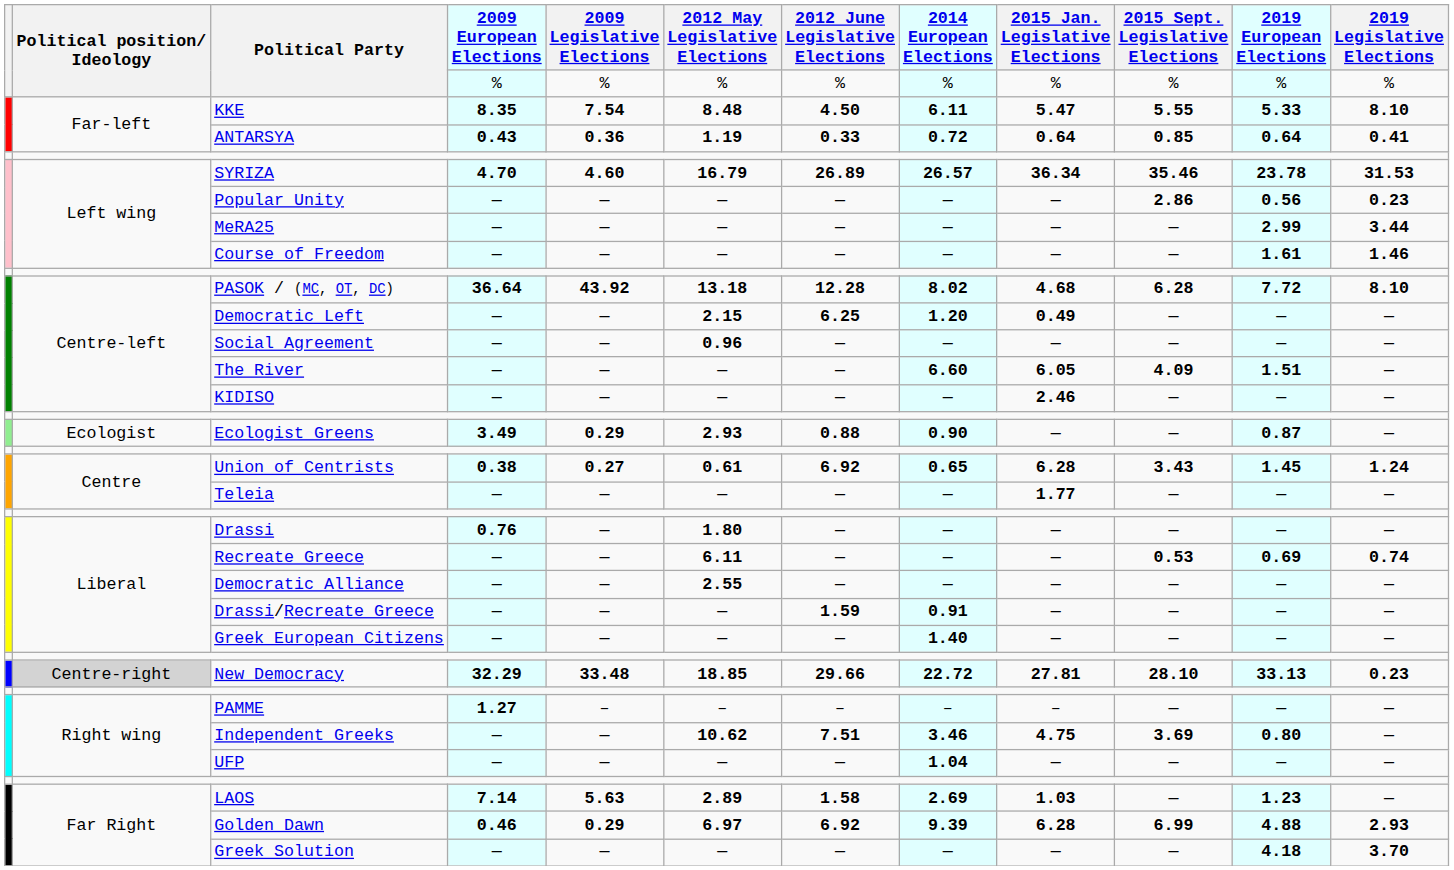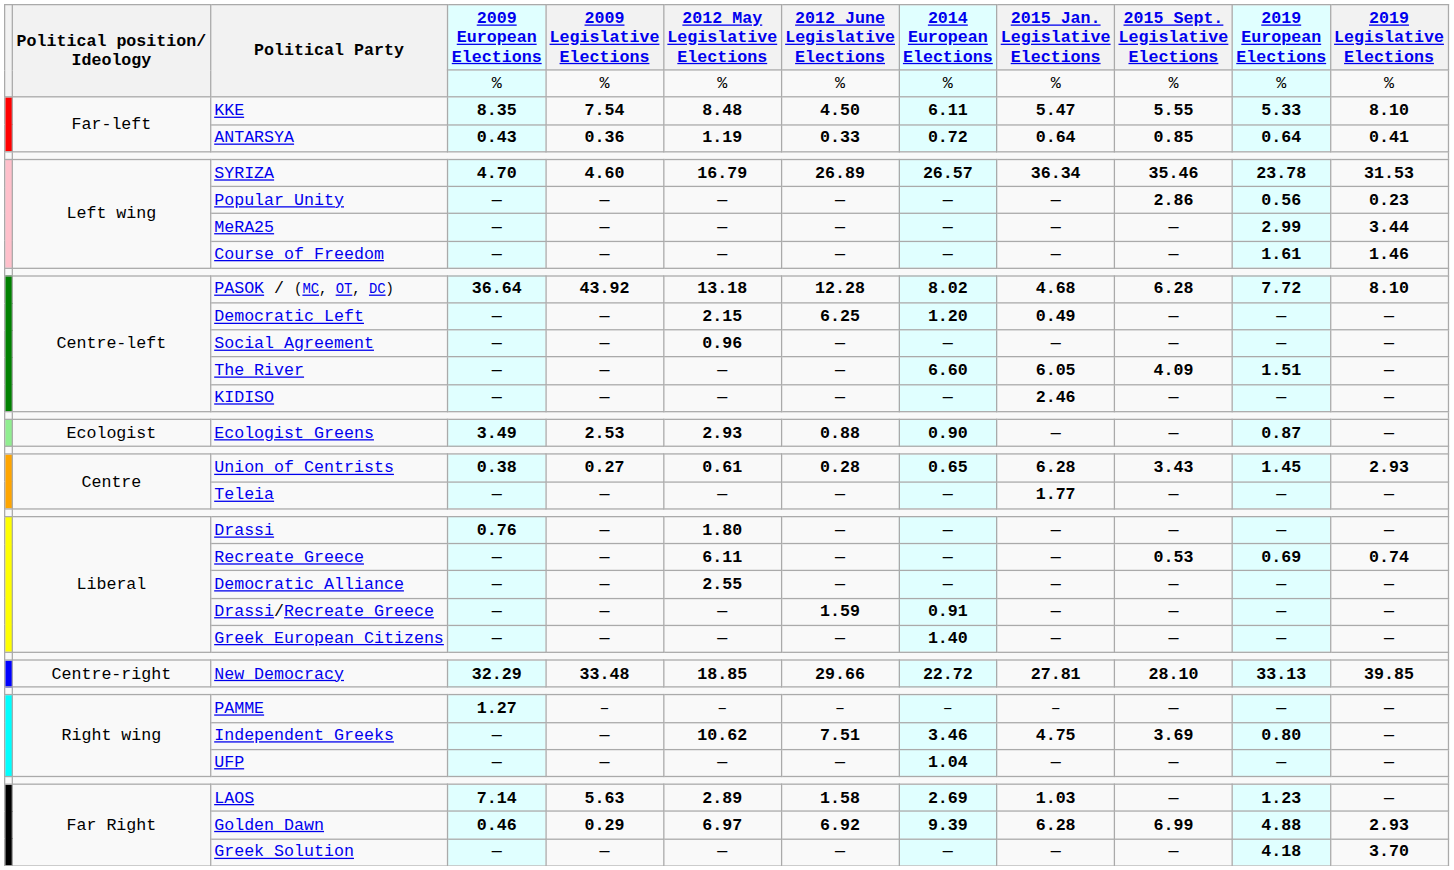 <table class="wikitable" style="text-align:center">
 <tr>
 <th rowspan="2"></th>
 <th rowspan="2">Political position/<br>Ideology</th>
 <th rowspan="2">Political Party</th>
 <td bgcolor="lightcyan"><strong><a href='#'>2009 <br> European<br> Elections</a></strong></td>
 <th><a href='#'>2009 <br>Legislative <br>Elections</a></th>
 <th><a href='#'>2012 May <br>Legislative<br> Elections</a></th>
 <th><a href='#'>2012 June <br> Legislative<br> Elections</a></th>
 <td bgcolor="lightcyan"><strong><a href='#'>2014 <br> European<br> Elections</a></strong></td>
 <th><a href='#'>2015 Jan. <br>Legislative <br>Elections</a></th>
 <th><a href='#'>2015 Sept. <br>Legislative <br>Elections</a></th>
 <td bgcolor="lightcyan"><strong><a href='#'>2019 <br> European<br> Elections</a></strong></td>
 <th><a href='#'>2019 <br>Legislative <br>Elections</a></th>
 </tr>
 <tr>
 <td bgcolor="lightcyan">%</td>
 <td>%</td>
 <td>%</td>
 <td>%</td>
 <td bgcolor="lightcyan">%</td>
 <td>%</td>
 <td>%</td>
 <td bgcolor="lightcyan">%</td>
 <td>%</td>
 </tr>
 <tr>
 <td rowspan="2" bgcolor="red"></td>
 <td rowspan="2">Far-left</td>
 <td align="left"><a href='#'>KKE</a></td>
 <td bgcolor="lightcyan"><strong>8.35</strong></td>
 <td><strong>7.54</strong></td>
 <td><strong>8.48</strong></td>
 <td><strong>4.50</strong></td>
 <td bgcolor="lightcyan"><strong>6.11</strong></td>
 <td><strong>5.47</strong></td>
 <td><strong>5.55</strong></td>
 <td bgcolor="lightcyan"><strong>5.33</strong></td>
 <td><strong>8.10</strong></td>
 </tr>
 <tr>
 <td align="left"><a href='#'>ANTARSYA</a></td>
 <td bgcolor="lightcyan"><strong>0.43</strong></td>
 <td><strong>0.36</strong></td>
 <td><strong>1.19</strong></td>
 <td><strong>0.33</strong></td>
 <td bgcolor="lightcyan"><strong>0.72</strong></td>
 <td><strong>0.64</strong></td>
 <td><strong>0.85</strong></td>
 <td bgcolor="lightcyan"><strong>0.64</strong></td>
 <td><strong>0.41</strong></td>
 </tr>
 <tr>
 <td></td>
 </tr>
 <tr>
 <td rowspan="4" bgcolor="pink"></td>
 <td rowspan="4">Left wing</td>
 <td align="left"><a href='#'>SYRIZA</a></td>
 <td bgcolor="lightcyan"><strong>4.70</strong></td>
 <td><strong>4.60</strong></td>
 <td><strong>16.79</strong></td>
 <td><strong>26.89</strong></td>
 <td bgcolor="lightcyan"><strong>26.57</strong></td>
 <td><strong>36.34</strong></td>
 <td><strong>35.46</strong></td>
 <td bgcolor="lightcyan"><strong>23.78</strong></td>
 <td><strong>31.53</strong></td>
 </tr>
 <tr>
 <td align="left"><a href='#'>Popular Unity</a></td>
 <td bgcolor="lightcyan">—</td>
 <td>—</td>
 <td>—</td>
 <td>—</td>
 <td bgcolor="lightcyan">—</td>
 <td>—</td>
 <td><strong>2.86</strong></td>
 <td bgcolor="lightcyan"><strong>0.56</strong></td>
 <td><strong>0.23</strong></td>
 </tr>
 <tr>
 <td align="left"><a href='#'>MeRA25</a></td>
 <td bgcolor="lightcyan">—</td>
 <td>—</td>
 <td>—</td>
 <td>—</td>
 <td bgcolor="lightcyan">—</td>
 <td>—</td>
 <td>—</td>
 <td bgcolor="lightcyan"><strong>2.99</strong></td>
 <td><strong>3.44</strong></td>
 </tr>
 <tr>
 <td align="left"><a href='#'>Course of Freedom</a></td>
 <td bgcolor="lightcyan">—</td>
 <td>—</td>
 <td>—</td>
 <td>—</td>
 <td bgcolor="lightcyan">—</td>
 <td>—</td>
 <td>—</td>
 <td bgcolor="lightcyan"><strong>1.61</strong></td>
 <td><strong>1.46</strong></td>
 </tr>
 <tr>
 <td></td>
 </tr>
 <tr>
 <td rowspan="5" bgcolor="green"></td>
 <td rowspan="5">Centre-left</td>
 <td align="left"><a href='#'>PASOK</a> / <small>(<a href='#'>MC</a>, <a href='#'>OT</a>, <a href='#'>DC</a>)</small></td>
 <td bgcolor="lightcyan"><strong>36.64</strong></td>
 <td><strong>43.92</strong></td>
 <td><strong>13.18</strong></td>
 <td><strong>12.28</strong></td>
 <td bgcolor="lightcyan"><strong>8.02</strong></td>
 <td><strong>4.68</strong></td>
 <td><strong>6.28</strong></td>
 <td bgcolor="lightcyan"><strong>7.72</strong></td>
 <td><strong>8.10</strong></td>
 </tr>
 <tr>
 <td align="left"><a href='#'>Democratic Left</a></td>
 <td bgcolor="lightcyan">—</td>
 <td>—</td>
 <td><strong>2.15</strong></td>
 <td><strong>6.25</strong></td>
 <td bgcolor="lightcyan"><strong>1.20</strong></td>
 <td><strong>0.49</strong></td>
 <td>—</td>
 <td bgcolor="lightcyan">—</td>
 <td>—</td>
 </tr>
 <tr>
 <td align="left"><a href='#'>Social Agreement</a></td>
 <td bgcolor="lightcyan">—</td>
 <td>—</td>
 <td><strong>0.96</strong></td>
 <td>—</td>
 <td bgcolor="lightcyan">—</td>
 <td>—</td>
 <td>—</td>
 <td bgcolor="lightcyan">—</td>
 <td>—</td>
 </tr>
 <tr>
 <td align="left"><a href='#'>The River</a></td>
 <td bgcolor="lightcyan">—</td>
 <td>—</td>
 <td>—</td>
 <td>—</td>
 <td bgcolor="lightcyan"><strong>6.60</strong></td>
 <td><strong>6.05</strong></td>
 <td><strong>4.09</strong></td>
 <td bgcolor="lightcyan"><strong>1.51</strong></td>
 <td>—</td>
 </tr>
 <tr>
 <td align="left"><a href='#'>KIDISO</a></td>
 <td bgcolor="lightcyan">—</td>
 <td>—</td>
 <td>—</td>
 <td>—</td>
 <td bgcolor="lightcyan">—</td>
 <td><strong>2.46</strong></td>
 <td>—</td>
 <td bgcolor="lightcyan">—</td>
 <td>—</td>
 </tr>
 <tr>
 <td></td>
 </tr>
 <tr>
 <td bgcolor="lightgreen"></td>
 <td>Ecologist</td>
 <td align="left"><a href='#'>Ecologist Greens</a></td>
 <td bgcolor="lightcyan"><strong>3.49</strong></td>
-<td><strong>0.29</strong></td>
+<td><strong>2.53</strong></td>
 <td><strong>2.93</strong></td>
 <td><strong>0.88</strong></td>
 <td bgcolor="lightcyan"><strong>0.90</strong></td>
 <td>—</td>
 <td>—</td>
 <td bgcolor="lightcyan"><strong>0.87</strong></td>
 <td>—</td>
 </tr>
 <tr>
 <td></td>
 </tr>
 <tr>
 <td rowspan="2" bgcolor="orange"></td>
 <td rowspan="2">Centre</td>
 <td align="left"><a href='#'>Union of Centrists</a></td>
 <td bgcolor="lightcyan"><strong>0.38</strong></td>
 <td><strong>0.27</strong></td>
 <td><strong>0.61</strong></td>
-<td><strong>6.92</strong></td>
+<td><strong>0.28</strong></td>
 <td bgcolor="lightcyan"><strong>0.65</strong></td>
 <td><strong>6.28</strong></td>
 <td><strong>3.43</strong></td>
 <td bgcolor="lightcyan"><strong>1.45</strong></td>
-<td><strong>1.24</strong></td>
+<td><strong>2.93</strong></td>
 </tr>
 <tr>
 <td align="left"><a href='#'>Teleia</a></td>
 <td bgcolor="lightcyan">—</td>
 <td>—</td>
 <td>—</td>
 <td>—</td>
 <td bgcolor="lightcyan">—</td>
 <td><strong>1.77</strong></td>
 <td>—</td>
 <td bgcolor="lightcyan">—</td>
 <td>—</td>
 </tr>
 <tr>
 <td></td>
 </tr>
 <tr>
 <td rowspan="5" bgcolor="yellow"></td>
 <td rowspan="5">Liberal</td>
 <td align="left"><a href='#'>Drassi</a></td>
 <td bgcolor="lightcyan"><strong>0.76</strong></td>
 <td>—</td>
 <td><strong>1.80</strong></td>
 <td>—</td>
 <td bgcolor="lightcyan">—</td>
 <td>—</td>
 <td>—</td>
 <td bgcolor="lightcyan">—</td>
 <td>—</td>
 </tr>
 <tr>
 <td align="left"><a href='#'>Recreate Greece</a></td>
 <td bgcolor="lightcyan">—</td>
 <td>—</td>
 <td><strong>6.11</strong></td>
 <td>—</td>
 <td bgcolor="lightcyan">—</td>
 <td>—</td>
 <td><strong>0.53</strong></td>
 <td bgcolor="lightcyan"><strong>0.69</strong></td>
 <td><strong>0.74</strong></td>
 </tr>
 <tr>
 <td align="left"><a href='#'>Democratic Alliance</a></td>
 <td bgcolor="lightcyan">—</td>
 <td>—</td>
 <td><strong>2.55</strong></td>
 <td>—</td>
 <td bgcolor="lightcyan">—</td>
 <td>—</td>
 <td>—</td>
 <td bgcolor="lightcyan">—</td>
 <td>—</td>
 </tr>
 <tr>
 <td align="left"><a href='#'>Drassi</a>/<a href='#'>Recreate Greece</a></td>
 <td bgcolor="lightcyan">—</td>
 <td>—</td>
 <td>—</td>
 <td><strong>1.59</strong></td>
 <td bgcolor="lightcyan"><strong>0.91</strong></td>
 <td>—</td>
 <td>—</td>
 <td bgcolor="lightcyan">—</td>
 <td>—</td>
 </tr>
 <tr>
 <td align="left"><a href='#'>Greek European Citizens</a></td>
 <td bgcolor="lightcyan">—</td>
 <td>—</td>
 <td>—</td>
 <td>—</td>
 <td bgcolor="lightcyan"><strong>1.40</strong></td>
 <td>—</td>
 <td>—</td>
 <td bgcolor="lightcyan">—</td>
 <td>—</td>
 </tr>
 <tr>
 <td></td>
 </tr>
 <tr>
 <td bgcolor="blue"></td>
-<td style="background: lightgrey;">Centre-right</td>
+<td>Centre-right</td>
 <td align="left"><a href='#'>New Democracy</a></td>
 <td bgcolor="lightcyan"><strong>32.29</strong></td>
 <td><strong>33.48</strong></td>
 <td><strong>18.85</strong></td>
 <td><strong>29.66</strong></td>
 <td bgcolor="lightcyan"><strong>22.72</strong></td>
 <td><strong>27.81</strong></td>
 <td><strong>28.10</strong></td>
 <td bgcolor="lightcyan"><strong>33.13</strong></td>
-<td><strong>0.23</strong></td>
+<td><strong>39.85</strong></td>
 </tr>
 <tr>
 <td></td>
 </tr>
 <tr>
 <td rowspan="3" bgcolor="cyan"></td>
 <td rowspan="3">Right wing</td>
 <td align="left"><a href='#'>PAMME</a></td>
 <td bgcolor="lightcyan"><strong>1.27</strong></td>
 <td>–</td>
 <td>–</td>
 <td>–</td>
 <td bgcolor="lightcyan">–</td>
 <td>–</td>
 <td>—</td>
 <td bgcolor="lightcyan">—</td>
 <td>—</td>
 </tr>
 <tr>
 <td align="left"><a href='#'>Independent Greeks</a></td>
 <td bgcolor="lightcyan">—</td>
 <td>—</td>
 <td><strong>10.62</strong></td>
 <td><strong>7.51</strong></td>
 <td bgcolor="lightcyan"><strong>3.46</strong></td>
 <td><strong>4.75</strong></td>
 <td><strong>3.69</strong></td>
 <td bgcolor="lightcyan"><strong>0.80</strong></td>
 <td>—</td>
 </tr>
 <tr>
 <td align="left"><a href='#'>UFP</a></td>
 <td bgcolor="lightcyan">—</td>
 <td>—</td>
 <td>—</td>
 <td>—</td>
 <td bgcolor="lightcyan"><strong>1.04</strong></td>
 <td>—</td>
 <td>—</td>
 <td bgcolor="lightcyan">—</td>
 <td>—</td>
 </tr>
 <tr>
 <td></td>
 </tr>
 <tr>
 <td rowspan="3" bgcolor="black"></td>
 <td rowspan="3">Far Right</td>
 <td align="left"><a href='#'>LAOS</a></td>
 <td bgcolor="lightcyan"><strong>7.14</strong></td>
 <td><strong>5.63</strong></td>
 <td><strong>2.89</strong></td>
 <td><strong>1.58</strong></td>
 <td bgcolor="lightcyan"><strong>2.69</strong></td>
 <td><strong>1.03</strong></td>
 <td>—</td>
 <td bgcolor="lightcyan"><strong>1.23</strong></td>
 <td>—</td>
 </tr>
 <tr>
 <td align="left"><a href='#'>Golden Dawn</a></td>
 <td bgcolor="lightcyan"><strong>0.46</strong></td>
 <td><strong>0.29</strong></td>
 <td><strong>6.97</strong></td>
 <td><strong>6.92</strong></td>
 <td bgcolor="lightcyan"><strong>9.39</strong></td>
 <td><strong>6.28</strong></td>
 <td><strong>6.99</strong></td>
 <td bgcolor="lightcyan"><strong>4.88</strong></td>
 <td><strong>2.93</strong></td>
 </tr>
 <tr>
 <td align="left"><a href='#'>Greek Solution</a></td>
 <td bgcolor="lightcyan">—</td>
 <td>—</td>
 <td>—</td>
 <td>—</td>
 <td bgcolor="lightcyan">—</td>
 <td>—</td>
 <td>—</td>
 <td bgcolor="lightcyan"><strong>4.18</strong></td>
 <td><strong>3.70</strong></td>
 </tr>
 </table>
